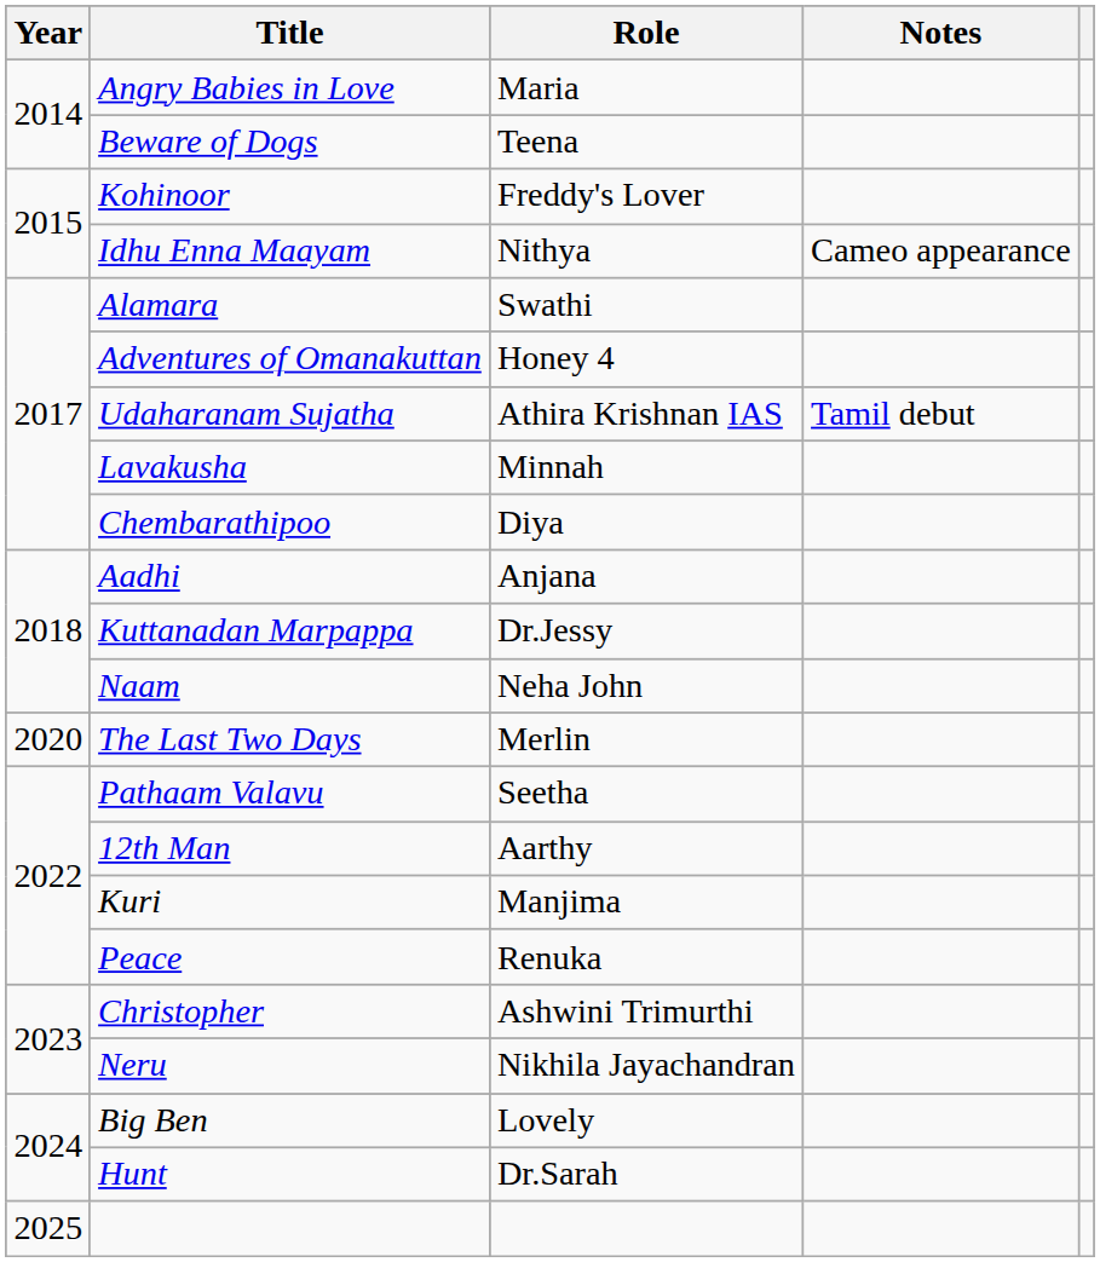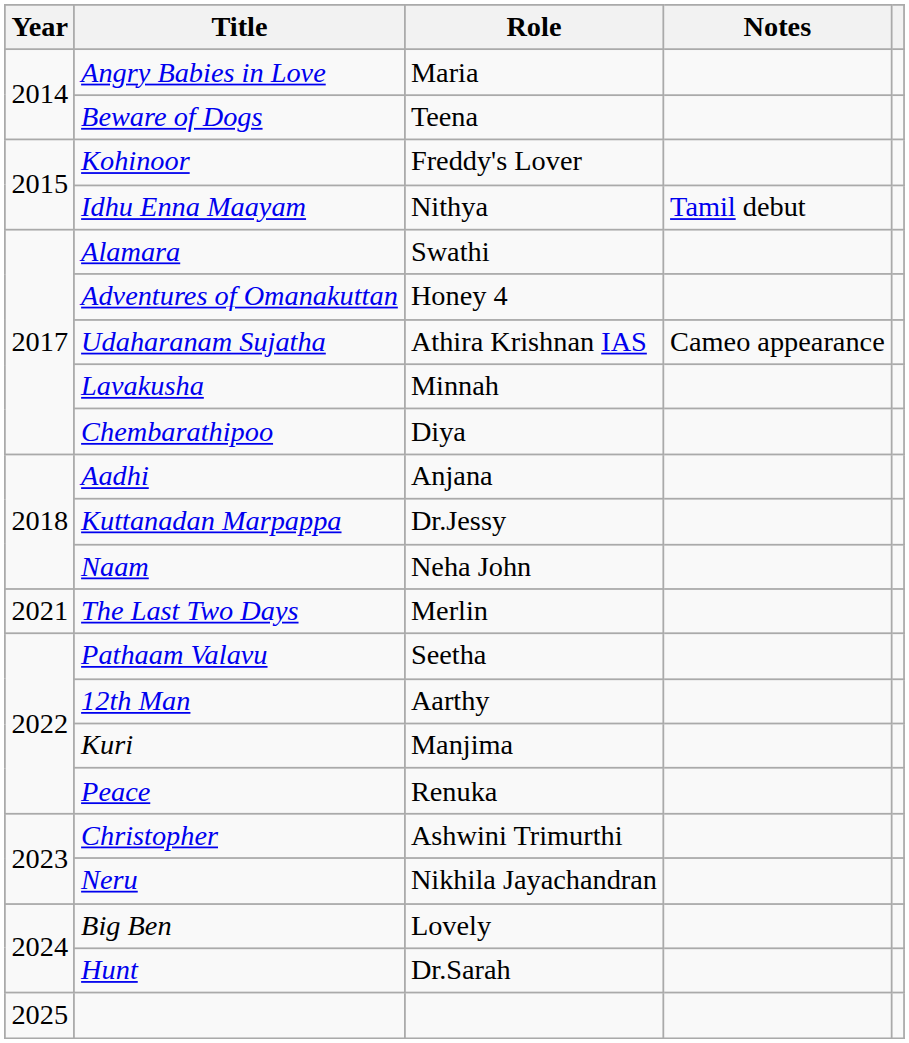 <table class="wikitable sortable">
 <tr>
 <th>Year</th>
 <th>Title</th>
 <th>Role</th>
 <th class="unsortable">Notes</th>
 <th class="unsortable"></th>
 </tr>
 <tr>
 <td rowspan=2>2014</td>
 <td><em><a href='#'>Angry Babies in Love</a></em></td>
 <td>Maria</td>
 <td></td>
 <td></td>
 </tr>
 <tr>
 <td><em><a href='#'>Beware of Dogs</a></em></td>
 <td>Teena</td>
 <td></td>
 <td></td>
 </tr>
 <tr>
 <td rowspan="2">2015</td>
 <td><em><a href='#'>Kohinoor</a></em></td>
 <td>Freddy's Lover</td>
 <td></td>
 <td></td>
 </tr>
 <tr>
 <td><em><a href='#'>Idhu Enna Maayam</a></em></td>
 <td>Nithya</td>
-<td>Cameo appearance</td>
+<td><a href='#'>Tamil</a> debut</td>
 <td></td>
 </tr>
 <tr>
 <td rowspan=5>2017</td>
 <td><em><a href='#'>Alamara</a></em></td>
 <td>Swathi</td>
 <td></td>
 <td></td>
 </tr>
 <tr>
 <td><em><a href='#'>Adventures of Omanakuttan</a></em></td>
 <td>Honey 4</td>
 <td></td>
 <td></td>
 </tr>
 <tr>
 <td><em><a href='#'>Udaharanam Sujatha</a></em></td>
 <td>Athira Krishnan <a href='#'>IAS</a></td>
-<td><a href='#'>Tamil</a> debut</td>
+<td>Cameo appearance</td>
 <td></td>
 </tr>
 <tr>
 <td><em><a href='#'>Lavakusha</a></em></td>
 <td>Minnah</td>
 <td></td>
 <td></td>
 </tr>
 <tr>
 <td><em><a href='#'>Chembarathipoo</a></em></td>
 <td>Diya</td>
 <td></td>
 <td></td>
 </tr>
 <tr>
 <td rowspan="3">2018</td>
 <td><em><a href='#'>Aadhi</a></em></td>
 <td>Anjana</td>
 <td></td>
 <td></td>
 </tr>
 <tr>
 <td><em><a href='#'>Kuttanadan Marpappa</a></em></td>
 <td>Dr.Jessy</td>
 <td></td>
 <td></td>
 </tr>
 <tr>
 <td><em><a href='#'>Naam</a></em></td>
 <td>Neha John</td>
 <td></td>
 <td></td>
 </tr>
 <tr>
-<td>2020</td>
+<td>2021</td>
 <td><em><a href='#'>The Last Two Days</a></em></td>
 <td>Merlin</td>
 <td></td>
 <td></td>
 </tr>
 <tr>
 <td rowspan=4>2022</td>
 <td><em><a href='#'>Pathaam Valavu</a></em></td>
 <td>Seetha</td>
 <td></td>
 <td></td>
 </tr>
 <tr>
 <td><em><a href='#'>12th Man</a></em></td>
 <td>Aarthy</td>
 <td></td>
 <td></td>
 </tr>
 <tr>
 <td><em>Kuri</em></td>
 <td>Manjima</td>
 <td></td>
 <td></td>
 </tr>
 <tr>
 <td><em><a href='#'>Peace</a></em></td>
 <td>Renuka</td>
 <td></td>
 <td></td>
 </tr>
 <tr>
 <td rowspan=2>2023</td>
 <td><em><a href='#'>Christopher</a></em></td>
 <td>Ashwini Trimurthi</td>
 <td></td>
 <td></td>
 </tr>
 <tr>
 <td><em><a href='#'>Neru</a></em></td>
 <td>Nikhila Jayachandran</td>
 <td></td>
 <td></td>
 </tr>
 <tr>
 <td rowspan=2>2024</td>
 <td><em>Big Ben</em></td>
 <td>Lovely</td>
 <td></td>
 <td></td>
 </tr>
 <tr>
 <td><em><a href='#'>Hunt</a></em></td>
 <td>Dr.Sarah</td>
 <td></td>
 <td></td>
 </tr>
 <tr>
 <td>2025</td>
 <td></td>
 <td></td>
 <td></td>
 <td></td>
 </tr>
 <tr>
 </tr>
 </table>
